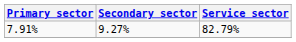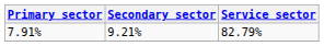 <table class="wikitable" border="1">
 <tr>
 <th><a href='#'>Primary sector</a></th>
 <th><a href='#'>Secondary sector</a></th>
 <th><a href='#'>Service sector</a></th>
 </tr>
 <tr>
 <td>7.91%</td>
-<td>9.27%</td>
+<td>9.21%</td>
 <td>82.79%</td>
 </tr>
 <tr>
 </tr>
 </table>
